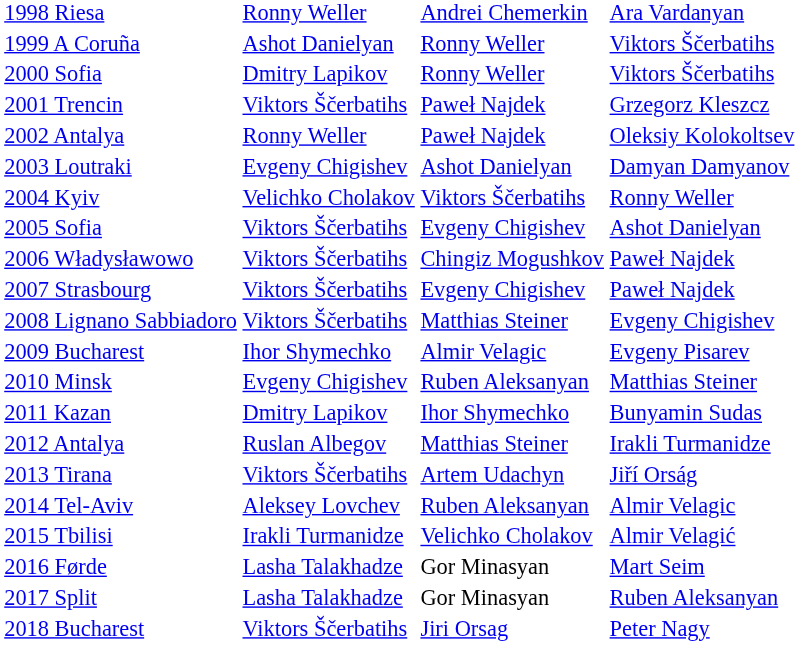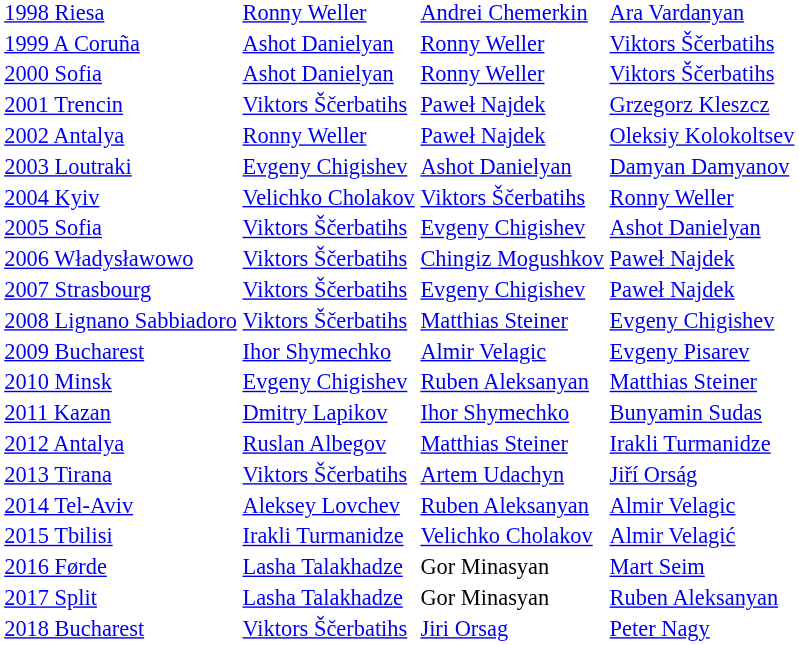 <table>
 <tr>
 <td><a href='#'>1998 Riesa</a></td>
 <td> <a href='#'>Ronny Weller</a></td>
 <td> <a href='#'>Andrei Chemerkin</a></td>
 <td> <a href='#'>Ara Vardanyan</a></td>
 </tr>
 <tr>
 <td><a href='#'>1999 A Coruña</a></td>
 <td> <a href='#'>Ashot Danielyan</a></td>
 <td> <a href='#'>Ronny Weller</a></td>
 <td> <a href='#'>Viktors Ščerbatihs</a></td>
 </tr>
 <tr>
 <td><a href='#'>2000 Sofia</a></td>
-<td> <a href='#'>Dmitry Lapikov</a></td>
+<td> <a href='#'>Ashot Danielyan</a></td>
 <td> <a href='#'>Ronny Weller</a></td>
 <td> <a href='#'>Viktors Ščerbatihs</a></td>
 </tr>
 <tr>
 <td><a href='#'>2001 Trencin</a></td>
 <td> <a href='#'>Viktors Ščerbatihs</a></td>
 <td> <a href='#'>Paweł Najdek</a></td>
 <td> <a href='#'>Grzegorz Kleszcz</a></td>
 </tr>
 <tr>
 <td><a href='#'>2002 Antalya</a></td>
 <td> <a href='#'>Ronny Weller</a></td>
 <td> <a href='#'>Paweł Najdek</a></td>
 <td> <a href='#'>Oleksiy Kolokoltsev</a></td>
 </tr>
 <tr>
 <td><a href='#'>2003 Loutraki</a></td>
 <td> <a href='#'>Evgeny Chigishev</a></td>
 <td> <a href='#'>Ashot Danielyan</a></td>
 <td> <a href='#'>Damyan Damyanov</a></td>
 </tr>
 <tr>
 <td><a href='#'>2004 Kyiv</a></td>
 <td> <a href='#'>Velichko Cholakov</a></td>
 <td> <a href='#'>Viktors Ščerbatihs</a></td>
 <td> <a href='#'>Ronny Weller</a></td>
 </tr>
 <tr>
 <td><a href='#'>2005 Sofia</a></td>
 <td> <a href='#'>Viktors Ščerbatihs</a></td>
 <td> <a href='#'>Evgeny Chigishev</a></td>
 <td> <a href='#'>Ashot Danielyan</a></td>
 </tr>
 <tr>
 <td><a href='#'>2006 Władysławowo</a></td>
 <td> <a href='#'>Viktors Ščerbatihs</a></td>
 <td> <a href='#'>Chingiz Mogushkov</a></td>
 <td> <a href='#'>Paweł Najdek</a></td>
 </tr>
 <tr>
 <td><a href='#'>2007 Strasbourg</a></td>
 <td> <a href='#'>Viktors Ščerbatihs</a></td>
 <td> <a href='#'>Evgeny Chigishev</a></td>
 <td> <a href='#'>Paweł Najdek</a></td>
 </tr>
 <tr>
 <td><a href='#'>2008 Lignano Sabbiadoro</a></td>
 <td> <a href='#'>Viktors Ščerbatihs</a></td>
 <td> <a href='#'>Matthias Steiner</a></td>
 <td> <a href='#'>Evgeny Chigishev</a></td>
 </tr>
 <tr>
 <td><a href='#'>2009 Bucharest</a></td>
 <td> <a href='#'>Ihor Shymechko</a></td>
 <td> <a href='#'>Almir Velagic</a></td>
 <td> <a href='#'>Evgeny Pisarev</a></td>
 </tr>
 <tr>
 <td><a href='#'>2010 Minsk</a></td>
 <td> <a href='#'>Evgeny Chigishev</a></td>
 <td> <a href='#'>Ruben Aleksanyan</a></td>
 <td> <a href='#'>Matthias Steiner</a></td>
 </tr>
 <tr>
 <td><a href='#'>2011 Kazan</a></td>
 <td> <a href='#'>Dmitry Lapikov</a></td>
 <td> <a href='#'>Ihor Shymechko</a></td>
 <td> <a href='#'>Bunyamin Sudas</a></td>
 </tr>
 <tr>
 <td><a href='#'>2012 Antalya</a></td>
 <td> <a href='#'>Ruslan Albegov</a></td>
 <td> <a href='#'>Matthias Steiner</a></td>
 <td> <a href='#'>Irakli Turmanidze</a></td>
 </tr>
 <tr>
 <td><a href='#'>2013 Tirana</a></td>
 <td> <a href='#'>Viktors Ščerbatihs</a></td>
 <td> <a href='#'>Artem Udachyn</a></td>
 <td> <a href='#'>Jiří Orság</a></td>
 </tr>
 <tr>
 <td><a href='#'>2014 Tel-Aviv</a></td>
 <td> <a href='#'>Aleksey Lovchev</a></td>
 <td> <a href='#'>Ruben Aleksanyan</a></td>
 <td> <a href='#'>Almir Velagic</a></td>
 </tr>
 <tr>
 <td><a href='#'>2015 Tbilisi</a></td>
 <td> <a href='#'>Irakli Turmanidze</a></td>
 <td> <a href='#'>Velichko Cholakov</a></td>
 <td> <a href='#'>Almir Velagić</a></td>
 </tr>
 <tr>
 <td><a href='#'>2016 Førde</a></td>
 <td> <a href='#'>Lasha Talakhadze</a></td>
 <td> Gor Minasyan</td>
 <td> <a href='#'>Mart Seim</a></td>
 </tr>
 <tr>
 <td><a href='#'>2017 Split</a></td>
 <td> <a href='#'>Lasha Talakhadze</a></td>
 <td> Gor Minasyan</td>
 <td> <a href='#'>Ruben Aleksanyan</a></td>
 </tr>
 <tr>
 <td><a href='#'>2018 Bucharest</a></td>
 <td> <a href='#'>Viktors Ščerbatihs</a></td>
 <td> <a href='#'>Jiri Orsag</a></td>
 <td> <a href='#'>Peter Nagy</a></td>
 </tr>
 </table>
